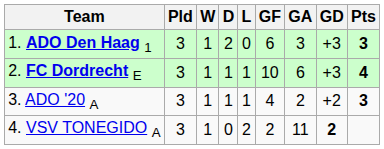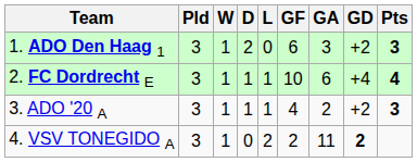 <table class="wikitable" style="text-align:center; float:left; margin-right:1em">
 <tr>
 <th>Team</th>
 <th>Pld</th>
 <th>W</th>
 <th>D</th>
 <th>L</th>
 <th>GF</th>
 <th>GA</th>
 <th>GD</th>
 <th>Pts</th>
 </tr>
 <tr bgcolor=ccffcc>
 <td align=left>1. <strong><a href='#'>ADO Den Haag</a></strong> <sub>1</sub></td>
 <td>3</td>
 <td>1</td>
 <td>2</td>
 <td>0</td>
 <td>6</td>
 <td>3</td>
-<td>+3</td>
+<td>+2</td>
 <td><strong>3</strong></td>
 </tr>
 <tr bgcolor=ccffcc>
 <td align=left>2. <strong><a href='#'>FC Dordrecht</a></strong> <sub>E</sub></td>
 <td>3</td>
 <td>1</td>
 <td>1</td>
 <td>1</td>
 <td>10</td>
 <td>6</td>
-<td>+3</td>
+<td>+4</td>
 <td><strong>4</strong></td>
 </tr>
 <tr>
 <td align=left>3. <a href='#'>ADO '20</a> <sub>A</sub></td>
 <td>3</td>
 <td>1</td>
 <td>1</td>
 <td>1</td>
 <td>4</td>
 <td>2</td>
 <td>+2</td>
 <td><strong>3</strong></td>
 </tr>
 <tr>
 <td align=left>4. <a href='#'>VSV TONEGIDO</a> <sub>A</sub></td>
 <td>3</td>
 <td>1</td>
 <td>0</td>
 <td>2</td>
 <td>2</td>
 <td>11</td>
 <td><strong>2</strong></td>
 </tr>
 </table>
